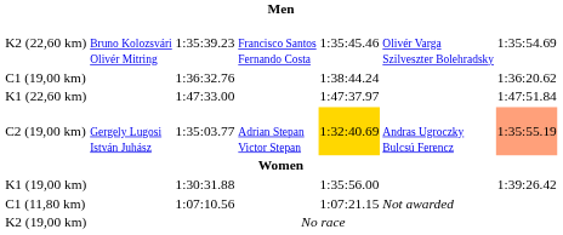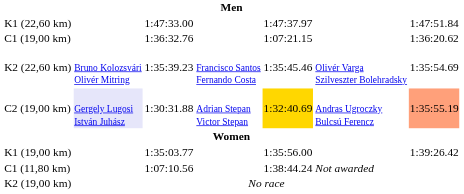 <table>
 <tr>
 <th colspan=7>Men</th>
+</tr>
+<tr>
+<td>K1 (22,60 km)</td>
+<td></td>
+<td>1:47:33.00</td>
+<td></td>
+<td>1:47:37.97</td>
+<td></td>
+<td>1:47:51.84</td>
+</tr>
+<tr>
+<td>C1 (19,00 km)</td>
+<td></td>
+<td>1:36:32.76</td>
+<td></td>
+<td>1:07:21.15</td>
+<td></td>
+<td>1:36:20.62</td>
 </tr>
 <tr>
 <td>K2 (22,60 km)</td>
 <td><br><small><a href='#'>Bruno Kolozsvári</a><br><a href='#'>Olivér Mitring</a></small></td>
 <td>1:35:39.23</td>
 <td><br><small><a href='#'>Francisco Santos</a><br><a href='#'>Fernando Costa</a></small></td>
 <td>1:35:45.46</td>
 <td><br><small><a href='#'>Olivér Varga</a><br><a href='#'>Szilveszter Bolehradsky</a></small></td>
 <td>1:35:54.69</td>
 </tr>
 <tr>
-<td>C1 (19,00 km)</td>
-<td></td>
-<td>1:36:32.76</td>
-<td></td>
-<td>1:38:44.24</td>
-<td></td>
-<td>1:36:20.62</td>
-</tr>
-<tr>
-<td>K1 (22,60 km)</td>
-<td></td>
-<td>1:47:33.00</td>
-<td></td>
-<td>1:47:37.97</td>
-<td></td>
-<td>1:47:51.84</td>
-</tr>
-<tr>
 <td>C2 (19,00 km)</td>
-<td><br><small><a href='#'>Gergely Lugosi</a><br><a href='#'>István Juhász</a></small></td>
-<td>1:35:03.77</td>
+<td style="background: lavender;"><br><small><a href='#'>Gergely Lugosi</a><br><a href='#'>István Juhász</a></small></td>
+<td>1:30:31.88</td>
 <td><br><small><a href='#'>Adrian Stepan</a><br><a href='#'>Victor Stepan</a></small></td>
 <td style="background: gold;">1:32:40.69</td>
 <td><br><small><a href='#'>Andras Ugroczky</a><br><a href='#'>Bulcsú Ferencz</a></small></td>
 <td style="background: lightsalmon;">1:35:55.19</td>
 </tr>
 <tr>
 <th colspan=7>Women</th>
 </tr>
 <tr>
 <td>K1 (19,00 km)</td>
 <td></td>
-<td>1:30:31.88</td>
+<td>1:35:03.77</td>
 <td></td>
 <td>1:35:56.00</td>
 <td></td>
 <td>1:39:26.42</td>
 </tr>
 <tr>
 <td>C1 (11,80 km)</td>
 <td></td>
 <td>1:07:10.56</td>
 <td></td>
-<td>1:07:21.15</td>
+<td>1:38:44.24</td>
 <td colspan=2><em>Not awarded</em></td>
 </tr>
 <tr>
 <td>K2 (19,00 km)</td>
 <td colspan=6 align=center><em>No race</em></td>
 </tr>
 </table>
